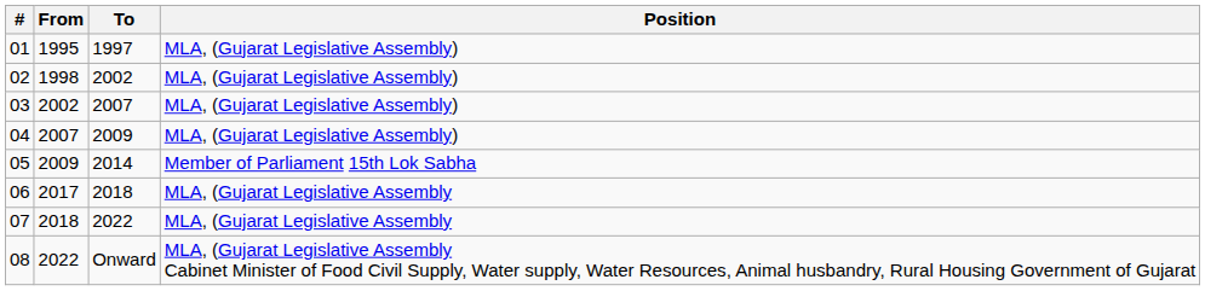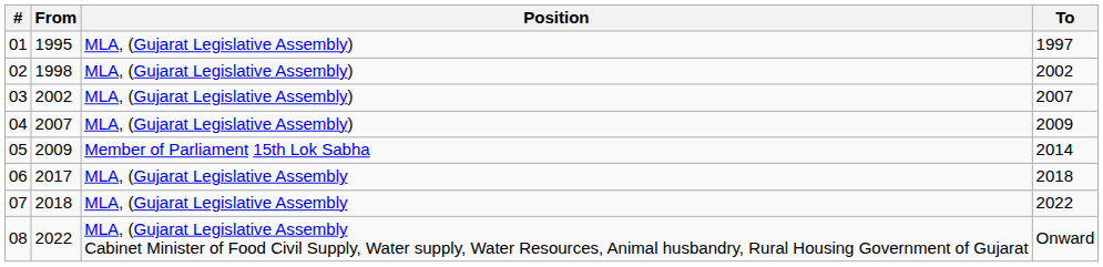 <table class="wikitable sortable">
 <tr>
 <th>#</th>
 <th>From</th>
+<th>Position</th>
 <th>To</th>
-<th>Position</th>
 </tr>
 <tr>
 <td>01</td>
 <td>1995</td>
+<td><a href='#'>MLA</a>, (<a href='#'>Gujarat Legislative Assembly</a>)</td>
 <td>1997</td>
-<td><a href='#'>MLA</a>, (<a href='#'>Gujarat Legislative Assembly</a>)</td>
 </tr>
 <tr>
 <td>02</td>
 <td>1998</td>
+<td><a href='#'>MLA</a>, (<a href='#'>Gujarat Legislative Assembly</a>)</td>
 <td>2002</td>
-<td><a href='#'>MLA</a>, (<a href='#'>Gujarat Legislative Assembly</a>)</td>
 </tr>
 <tr>
 <td>03</td>
 <td>2002</td>
+<td><a href='#'>MLA</a>, (<a href='#'>Gujarat Legislative Assembly</a>)</td>
 <td>2007</td>
-<td><a href='#'>MLA</a>, (<a href='#'>Gujarat Legislative Assembly</a>)</td>
 </tr>
 <tr>
 <td>04</td>
 <td>2007</td>
+<td><a href='#'>MLA</a>, (<a href='#'>Gujarat Legislative Assembly</a>)</td>
 <td>2009</td>
-<td><a href='#'>MLA</a>, (<a href='#'>Gujarat Legislative Assembly</a>)</td>
 </tr>
 <tr>
 <td>05</td>
 <td>2009</td>
+<td><a href='#'>Member of Parliament</a> <a href='#'>15th Lok Sabha</a></td>
 <td>2014</td>
-<td><a href='#'>Member of Parliament</a> <a href='#'>15th Lok Sabha</a></td>
 </tr>
 <tr>
 <td>06</td>
 <td>2017</td>
+<td><a href='#'>MLA</a>, (<a href='#'>Gujarat Legislative Assembly</a></td>
 <td>2018</td>
-<td><a href='#'>MLA</a>, (<a href='#'>Gujarat Legislative Assembly</a></td>
 </tr>
 <tr>
 <td>07</td>
 <td>2018</td>
+<td><a href='#'>MLA</a>, (<a href='#'>Gujarat Legislative Assembly</a></td>
 <td>2022</td>
-<td><a href='#'>MLA</a>, (<a href='#'>Gujarat Legislative Assembly</a></td>
 </tr>
 <tr>
 <td>08</td>
 <td>2022</td>
+<td><a href='#'>MLA</a>, (<a href='#'>Gujarat Legislative Assembly</a><br>Cabinet Minister of Food Civil Supply, Water supply, Water Resources, Animal husbandry, Rural Housing Government of Gujarat</td>
 <td>Onward</td>
-<td><a href='#'>MLA</a>, (<a href='#'>Gujarat Legislative Assembly</a><br>Cabinet Minister of Food Civil Supply, Water supply, Water Resources, Animal husbandry, Rural Housing Government of Gujarat</td>
 </tr>
 </table>
